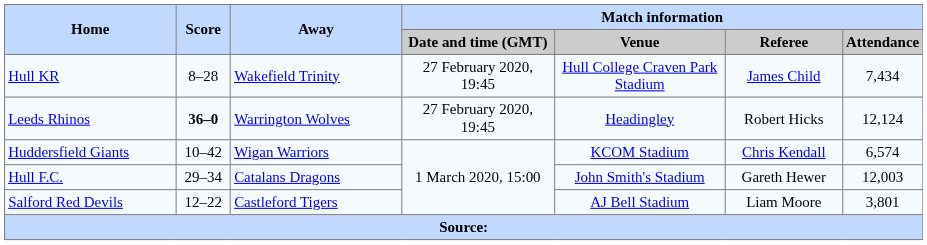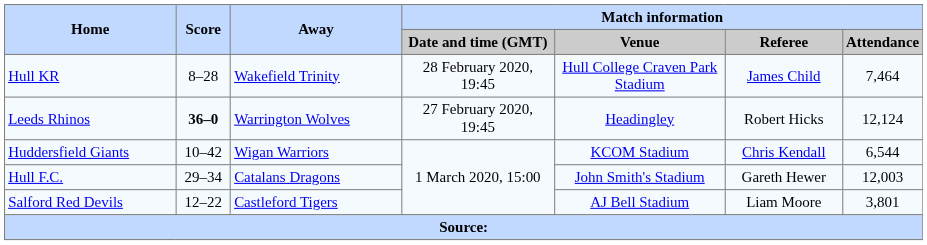 <table border=1 style="border-collapse:collapse; font-size:90%; text-align:center;" cellpadding=3 cellspacing=0 width=100%>
 <tr bgcolor=#C1D8FF>
 <th rowspan=2 width=19%>Home</th>
 <th rowspan=2 width=6%>Score</th>
 <th rowspan=2 width=19%>Away</th>
 <th colspan=4>Match information</th>
 </tr>
 <tr bgcolor=#CCCCCC>
 <th width=17%>Date and time (GMT)</th>
 <th width=19%>Venue</th>
 <th width=13%>Referee</th>
 <th width=7%>Attendance</th>
 </tr>
 <tr bgcolor=#F5FAFF>
 <td align=left> <a href='#'>Hull KR</a></td>
 <td>8–28</td>
 <td align=left> <a href='#'>Wakefield Trinity</a></td>
-<td>27 February 2020, 19:45</td>
+<td>28 February 2020, 19:45</td>
 <td><a href='#'>Hull College Craven Park Stadium</a></td>
 <td><a href='#'>James Child</a></td>
-<td>7,434</td>
+<td>7,464</td>
 </tr>
 <tr bgcolor=#F5FAFF>
 <td align=left> <a href='#'>Leeds Rhinos</a></td>
 <td><strong>36–0</strong></td>
 <td align=left> <a href='#'>Warrington Wolves</a></td>
 <td>27 February 2020, 19:45</td>
 <td><a href='#'>Headingley</a></td>
 <td>Robert Hicks</td>
 <td>12,124</td>
 </tr>
 <tr bgcolor=#F5FAFF>
 <td align=left> <a href='#'>Huddersfield Giants</a></td>
 <td>10–42</td>
 <td align=left> <a href='#'>Wigan Warriors</a></td>
 <td rowspan="3">1 March 2020, 15:00</td>
 <td><a href='#'>KCOM Stadium</a></td>
 <td><a href='#'>Chris Kendall</a></td>
-<td>6,574</td>
+<td>6,544</td>
 </tr>
 <tr bgcolor=#F5FAFF>
 <td align=left> <a href='#'>Hull F.C.</a></td>
 <td>29–34</td>
 <td align=left> <a href='#'>Catalans Dragons</a></td>
 <td><a href='#'>John Smith's Stadium</a></td>
 <td>Gareth Hewer</td>
 <td>12,003</td>
 </tr>
 <tr bgcolor=#F5FAFF>
 <td align=left> <a href='#'>Salford Red Devils</a></td>
 <td>12–22</td>
 <td align=left> <a href='#'>Castleford Tigers</a></td>
 <td><a href='#'>AJ Bell Stadium</a></td>
 <td>Liam Moore</td>
 <td>3,801</td>
 </tr>
 <tr style="background:#c1d8ff;">
 <th colspan=7>Source:</th>
 </tr>
 </table>
